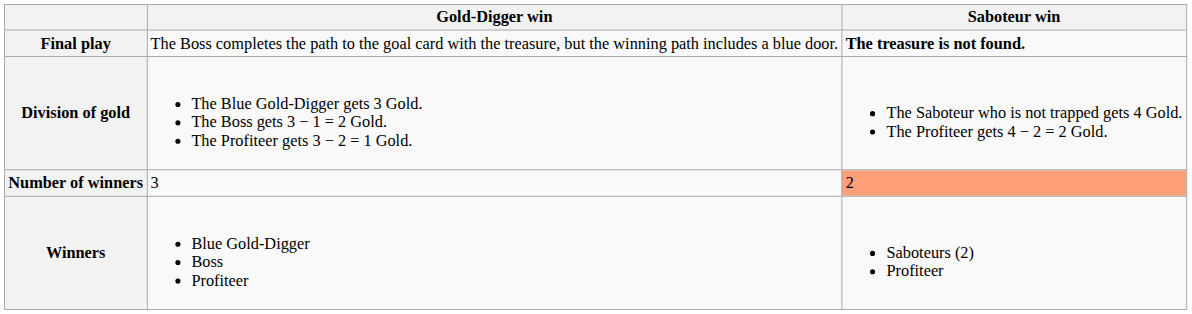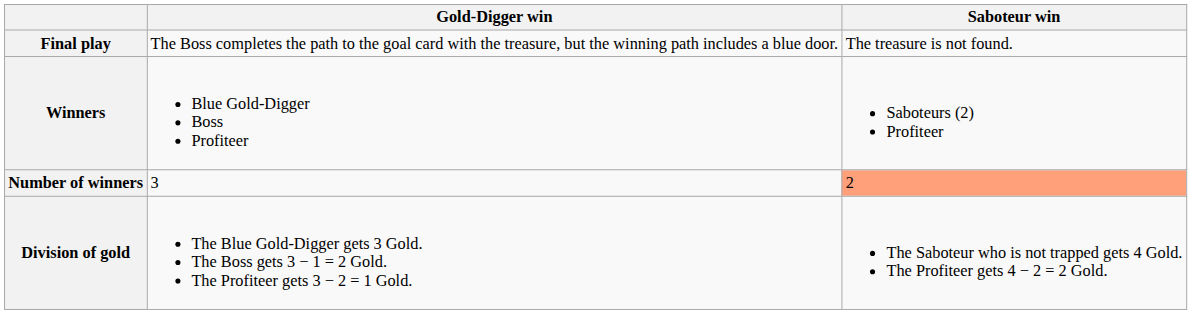 <table class="wikitable" style="font-size:100%;text-align:left;">
 <tr>
 <th></th>
 <th>Gold-Digger win</th>
 <th>Saboteur win</th>
 </tr>
 <tr>
 <th>Final play</th>
 <td>The Boss completes the path to the goal card with the treasure, but the winning path includes a blue door.</td>
-<td><strong>The treasure is not found.</strong></td>
+<td>The treasure is not found.</td>
 </tr>
 <tr>
-<th>Division of gold</th>
-<td><br><ul><li>The Blue Gold-Digger gets 3 Gold.</li><li>The Boss gets 3 − 1 = 2 Gold.</li><li>The Profiteer gets 3 − 2 = 1 Gold.</li></ul></td>
-<td><br><ul><li>The Saboteur who is not trapped gets 4 Gold.</li><li>The Profiteer gets 4 − 2 = 2 Gold.</li></ul></td>
+<th>Winners</th>
+<td><br><ul><li>Blue Gold-Digger</li><li>Boss</li><li>Profiteer</li></ul></td>
+<td><br><ul><li>Saboteurs (2)</li><li>Profiteer</li></ul></td>
 </tr>
 <tr>
 <th>Number of winners</th>
 <td>3</td>
 <td style="background: lightsalmon;">2</td>
 </tr>
 <tr>
-<th>Winners</th>
-<td><br><ul><li>Blue Gold-Digger</li><li>Boss</li><li>Profiteer</li></ul></td>
-<td><br><ul><li>Saboteurs (2)</li><li>Profiteer</li></ul></td>
+<th>Division of gold</th>
+<td><br><ul><li>The Blue Gold-Digger gets 3 Gold.</li><li>The Boss gets 3 − 1 = 2 Gold.</li><li>The Profiteer gets 3 − 2 = 1 Gold.</li></ul></td>
+<td><br><ul><li>The Saboteur who is not trapped gets 4 Gold.</li><li>The Profiteer gets 4 − 2 = 2 Gold.</li></ul></td>
 </tr>
 </table>
